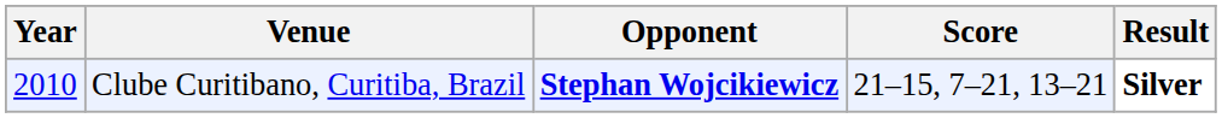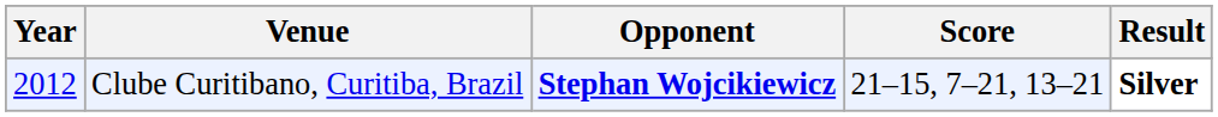 <table class="sortable wikitable" style="font-size: 90%;">
 <tr>
 <th>Year</th>
 <th>Venue</th>
 <th>Opponent</th>
 <th>Score</th>
 <th>Result</th>
 </tr>
 <tr style="background:#ECF2FF">
-<td align="center"><a href='#'>2010</a></td>
+<td align="center"><a href='#'>2012</a></td>
 <td align="left">Clube Curitibano, <a href='#'>Curitiba, Brazil</a></td>
 <td align="left"><strong> <a href='#'>Stephan Wojcikiewicz</a></strong></td>
 <td align="left">21–15, 7–21, 13–21</td>
 <td style="text-align:left; background:white"> <strong>Silver</strong></td>
 </tr>
 </table>
